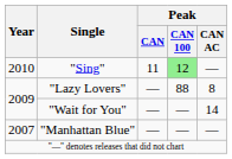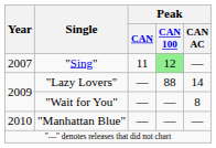 <table class="wikitable" style="text-align:center;">
 <tr>
 <th rowspan="2">Year</th>
 <th rowspan="2">Single</th>
 <th colspan="3">Peak</th>
 </tr>
 <tr style="font-size:smaller;">
 <th style="width:30px;"><a href='#'>CAN</a></th>
 <th style="width:30px;"><a href='#'>CAN<br>100</a></th>
 <th style="width:30px;">CAN<br>AC</th>
 </tr>
 <tr>
-<td>2010</td>
+<td>2007</td>
 <td>"<a href='#'>Sing</a>"</td>
 <td>11</td>
 <td style="background: lightgreen;">12</td>
 <td>—</td>
 </tr>
 <tr>
 <td rowspan="2">2009</td>
 <td>"Lazy Lovers"</td>
 <td>—</td>
 <td>88</td>
-<td>8</td>
+<td>14</td>
 </tr>
 <tr>
 <td>"Wait for You"</td>
 <td>—</td>
 <td>—</td>
-<td>14</td>
+<td>8</td>
 </tr>
 <tr>
-<td>2007</td>
+<td>2010</td>
 <td>"Manhattan Blue"</td>
 <td>—</td>
 <td>—</td>
 <td>—</td>
 </tr>
 <tr>
 <td colspan="9" style="font-size:8pt">"—" denotes releases that did not chart</td>
 </tr>
 </table>
